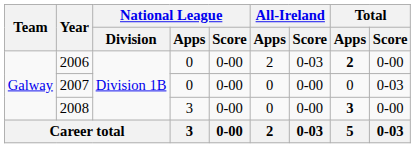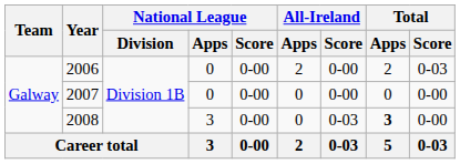 <table class="wikitable" style="text-align:center">
 <tr>
 <th rowspan="2">Team</th>
 <th rowspan="2">Year</th>
 <th colspan="3"><a href='#'>National League</a></th>
 <th colspan="2"><a href='#'>All-Ireland</a></th>
 <th colspan="2">Total</th>
 </tr>
 <tr>
 <th>Division</th>
 <th>Apps</th>
 <th>Score</th>
 <th>Apps</th>
 <th>Score</th>
 <th>Apps</th>
 <th>Score</th>
 </tr>
 <tr>
 <td rowspan="3"><a href='#'>Galway</a></td>
 <td>2006</td>
 <td rowspan="3"><a href='#'>Division 1B</a></td>
 <td>0</td>
 <td>0-00</td>
 <td>2</td>
+<td>0-00</td>
+<td>2</td>
 <td>0-03</td>
-<td><strong>2</strong></td>
-<td>0-00</td>
 </tr>
 <tr>
 <td>2007</td>
 <td>0</td>
 <td>0-00</td>
 <td>0</td>
 <td>0-00</td>
 <td>0</td>
-<td>0-03</td>
+<td>0-00</td>
 </tr>
 <tr>
 <td>2008</td>
 <td>3</td>
 <td>0-00</td>
 <td>0</td>
-<td>0-00</td>
+<td>0-03</td>
 <td><strong>3</strong></td>
 <td>0-00</td>
 </tr>
 <tr>
 <th colspan="3">Career total</th>
 <th>3</th>
 <th>0-00</th>
 <th>2</th>
 <th>0-03</th>
 <th>5</th>
 <th>0-03</th>
 </tr>
 </table>
